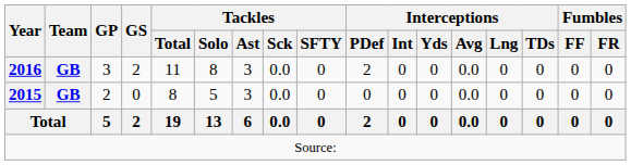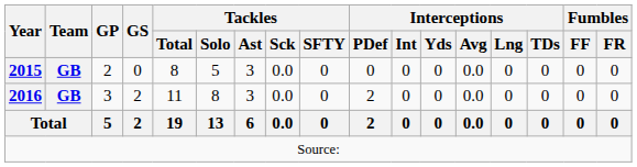 <table class="wikitable" style="text-align: center;">
 <tr>
 <th rowspan=2>Year</th>
 <th rowspan=2>Team</th>
 <th rowspan=2>GP</th>
 <th rowspan=2>GS</th>
 <th colspan=5>Tackles</th>
 <th colspan=6>Interceptions</th>
 <th colspan=2>Fumbles</th>
 </tr>
 <tr>
 <th>Total</th>
 <th>Solo</th>
 <th>Ast</th>
 <th>Sck</th>
 <th>SFTY</th>
 <th>PDef</th>
 <th>Int</th>
 <th>Yds</th>
 <th>Avg</th>
 <th>Lng</th>
 <th>TDs</th>
 <th>FF</th>
 <th>FR</th>
 </tr>
 <tr>
+<th><a href='#'>2015</a></th>
+<th><a href='#'>GB</a></th>
+<td>2</td>
+<td>0</td>
+<td>8</td>
+<td>5</td>
+<td>3</td>
+<td>0.0</td>
+<td>0</td>
+<td>0</td>
+<td>0</td>
+<td>0</td>
+<td>0.0</td>
+<td>0</td>
+<td>0</td>
+<td>0</td>
+<td>0</td>
+</tr>
+<tr>
 <th><a href='#'>2016</a></th>
 <th><a href='#'>GB</a></th>
 <td>3</td>
 <td>2</td>
 <td>11</td>
 <td>8</td>
 <td>3</td>
 <td>0.0</td>
 <td>0</td>
 <td>2</td>
-<td>0</td>
-<td>0</td>
-<td>0.0</td>
-<td>0</td>
-<td>0</td>
-<td>0</td>
-<td>0</td>
-</tr>
-<tr>
-<th><a href='#'>2015</a></th>
-<th><a href='#'>GB</a></th>
-<td>2</td>
-<td>0</td>
-<td>8</td>
-<td>5</td>
-<td>3</td>
-<td>0.0</td>
-<td>0</td>
-<td>0</td>
 <td>0</td>
 <td>0</td>
 <td>0.0</td>
 <td>0</td>
 <td>0</td>
 <td>0</td>
 <td>0</td>
 </tr>
 <tr>
 <th colspan=2>Total</th>
 <th>5</th>
 <th>2</th>
 <th>19</th>
 <th>13</th>
 <th>6</th>
 <th>0.0</th>
 <th>0</th>
 <th>2</th>
 <th>0</th>
 <th>0</th>
 <th>0.0</th>
 <th>0</th>
 <th>0</th>
 <th>0</th>
 <th>0</th>
 </tr>
 <tr>
 <td colspan="17"><small>Source: </small></td>
 </tr>
 </table>
